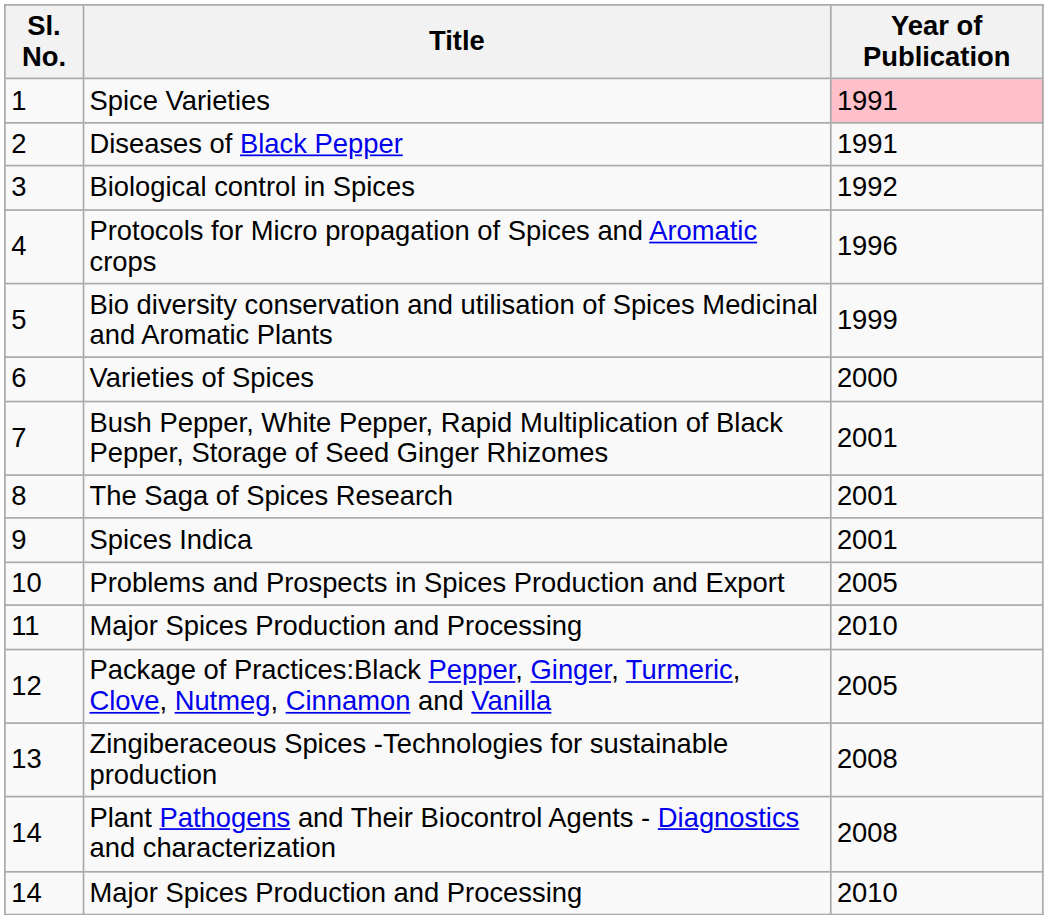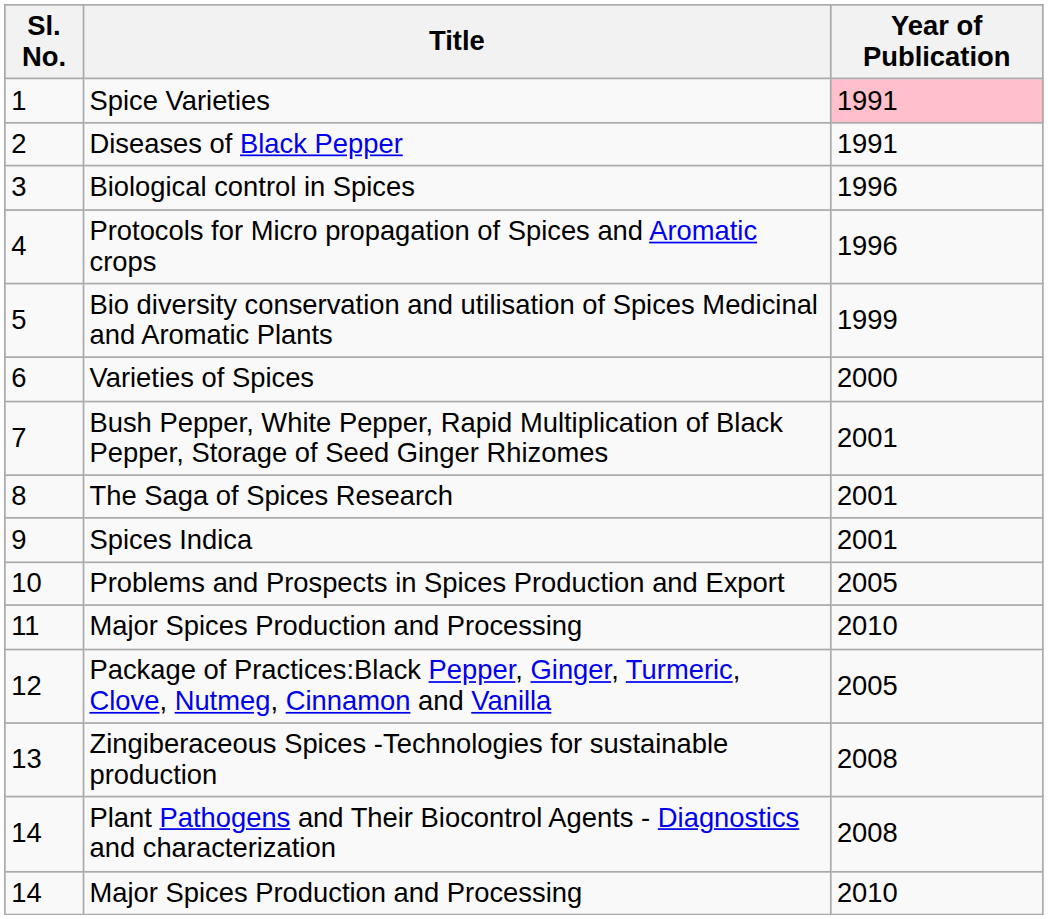 <table class="wikitable">
 <tr>
 <th>Sl. No.</th>
 <th>Title</th>
 <th>Year of Publication</th>
 </tr>
 <tr>
 <td>1</td>
 <td>Spice Varieties</td>
 <td style="background: pink;">1991</td>
 </tr>
 <tr>
 <td>2</td>
 <td>Diseases of <a href='#'>Black Pepper</a></td>
 <td>1991</td>
 </tr>
 <tr>
 <td>3</td>
 <td>Biological control in Spices</td>
-<td>1992</td>
+<td>1996</td>
 </tr>
 <tr>
 <td>4</td>
 <td>Protocols for Micro propagation of Spices and <a href='#'>Aromatic</a> crops</td>
 <td>1996</td>
 </tr>
 <tr>
 <td>5</td>
 <td>Bio diversity conservation and utilisation of Spices Medicinal and Aromatic Plants</td>
 <td>1999</td>
 </tr>
 <tr>
 <td>6</td>
 <td>Varieties of Spices</td>
 <td>2000</td>
 </tr>
 <tr>
 <td>7</td>
 <td>Bush Pepper, White Pepper, Rapid Multiplication of Black Pepper, Storage of Seed Ginger Rhizomes</td>
 <td>2001</td>
 </tr>
 <tr>
 <td>8</td>
 <td>The Saga of Spices Research</td>
 <td>2001</td>
 </tr>
 <tr>
 <td>9</td>
 <td>Spices Indica</td>
 <td>2001</td>
 </tr>
 <tr>
 <td>10</td>
 <td>Problems and Prospects in Spices Production and Export</td>
 <td>2005</td>
 </tr>
 <tr>
 <td>11</td>
 <td>Major Spices Production and Processing</td>
 <td>2010</td>
 </tr>
 <tr>
 <td>12</td>
 <td>Package of Practices:Black <a href='#'>Pepper</a>, <a href='#'>Ginger</a>, <a href='#'>Turmeric</a>, <a href='#'>Clove</a>, <a href='#'>Nutmeg</a>, <a href='#'>Cinnamon</a> and <a href='#'>Vanilla</a></td>
 <td>2005</td>
 </tr>
 <tr>
 <td>13</td>
 <td>Zingiberaceous Spices -Technologies for sustainable production</td>
 <td>2008</td>
 </tr>
 <tr>
 <td>14</td>
 <td>Plant <a href='#'>Pathogens</a> and Their Biocontrol Agents - <a href='#'>Diagnostics</a> and characterization</td>
 <td>2008</td>
 </tr>
 <tr>
 <td>14</td>
 <td>Major Spices Production and Processing</td>
 <td>2010</td>
 </tr>
 </table>
